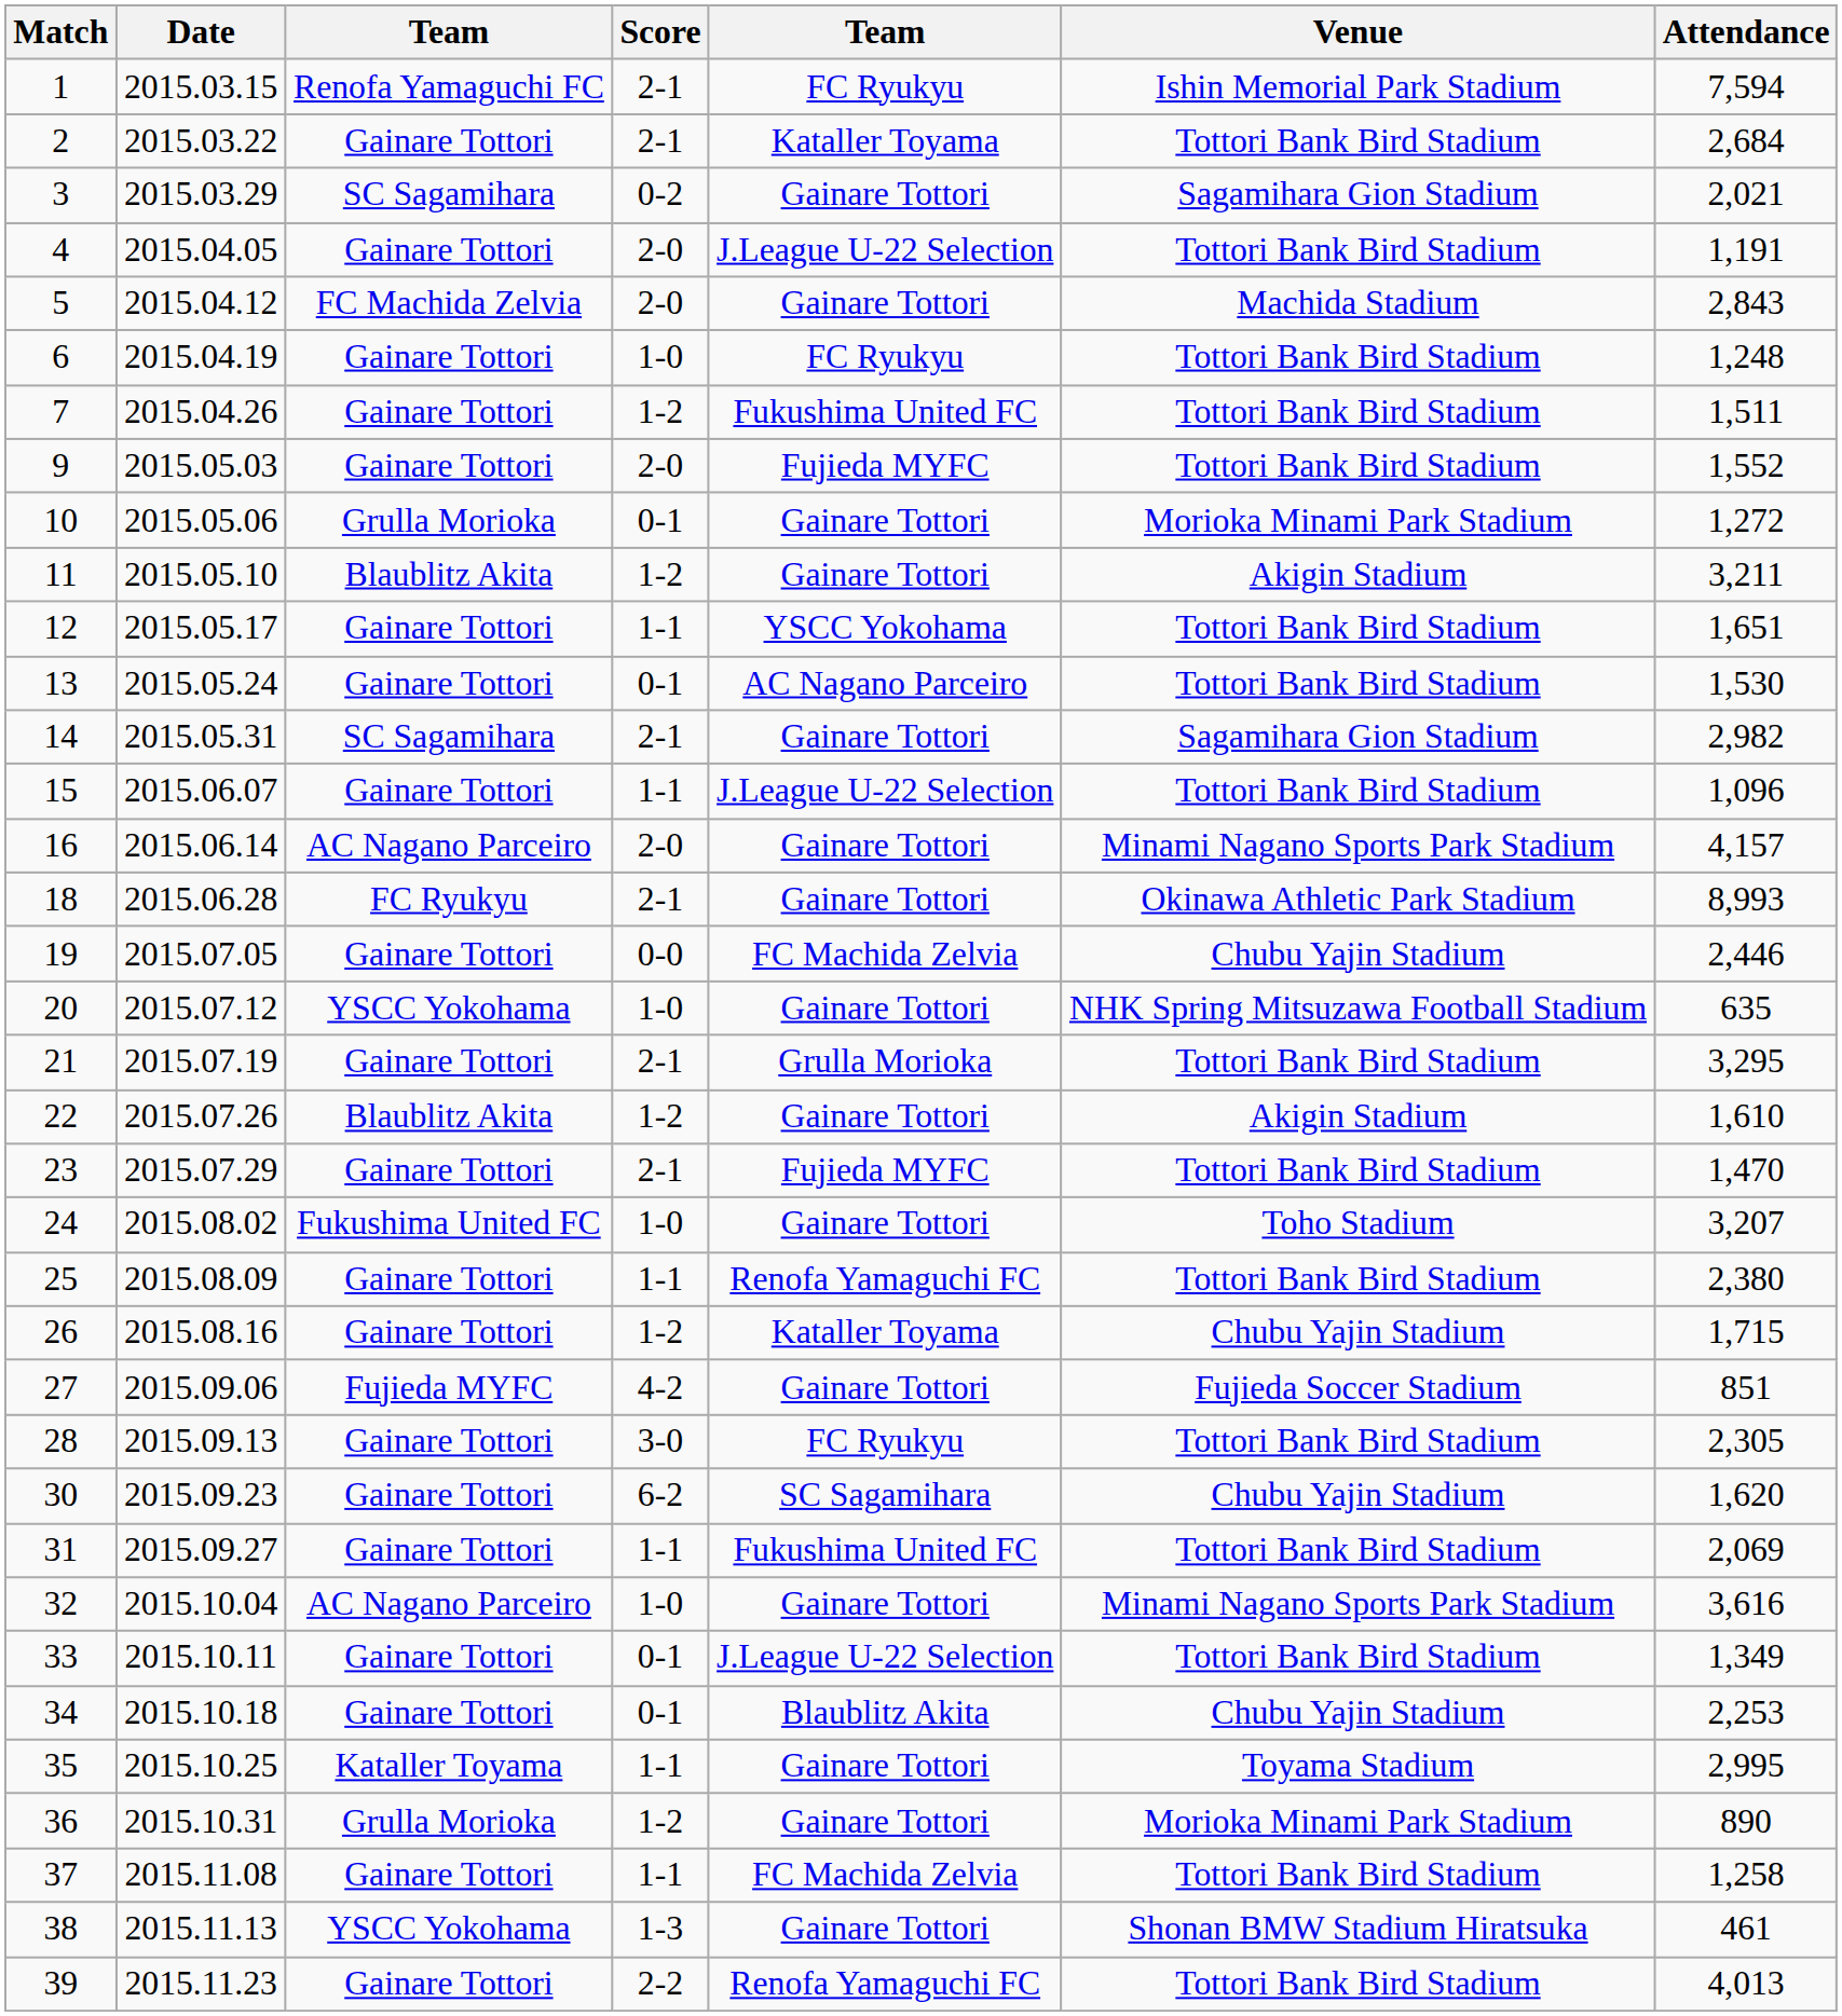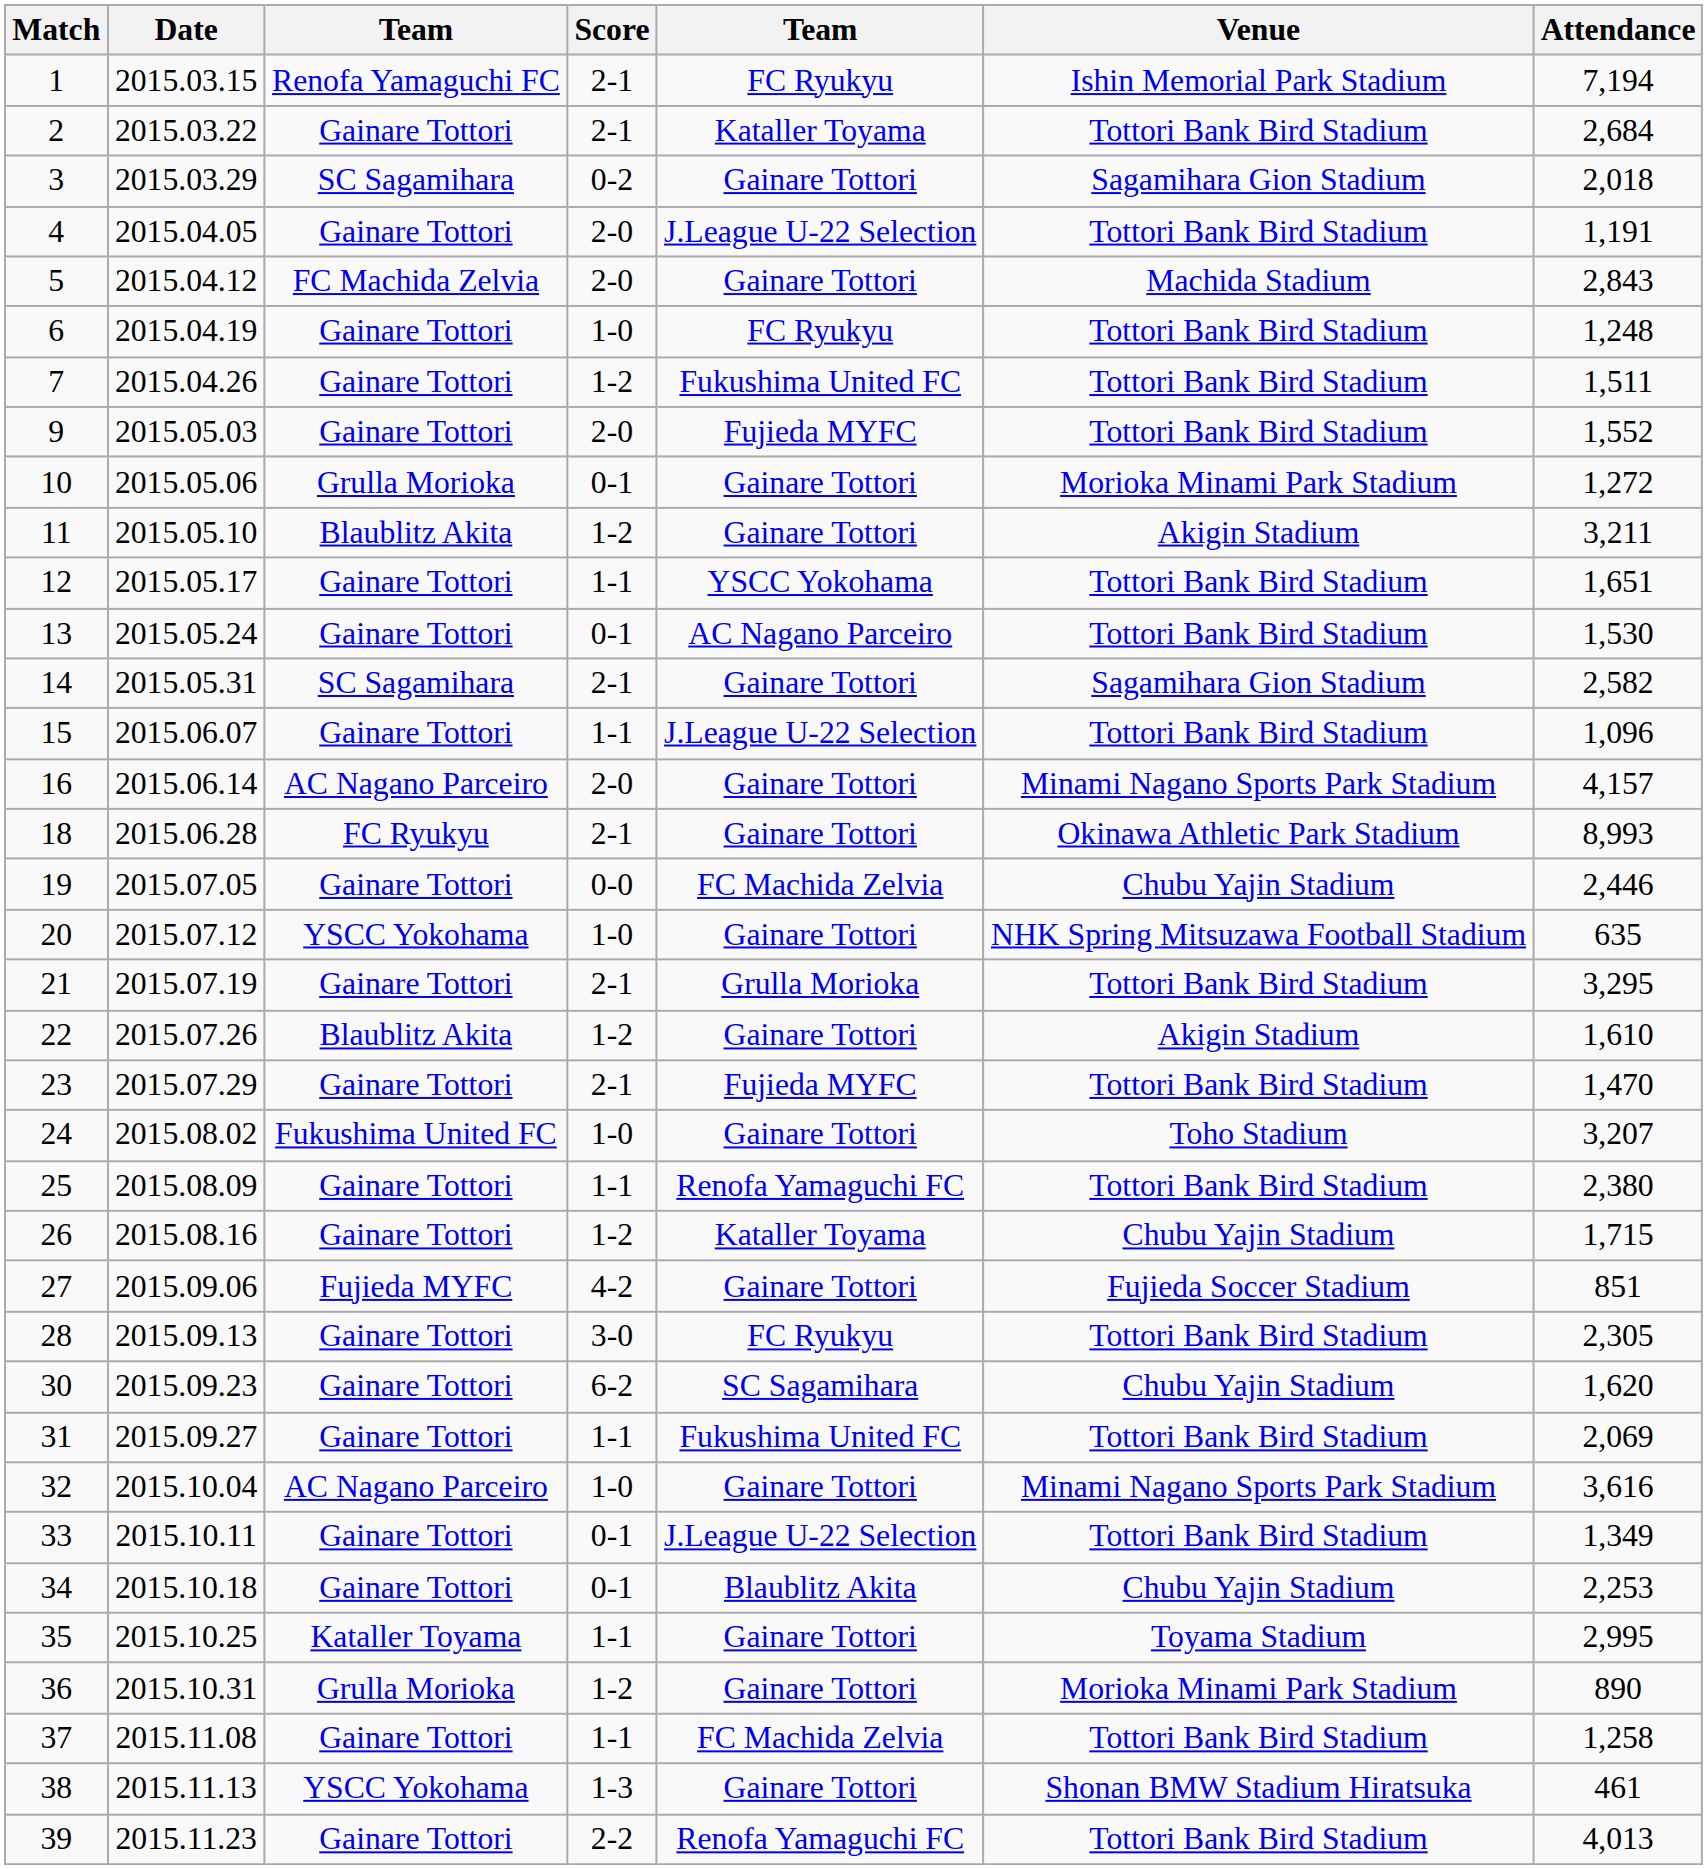 <table class="wikitable" style="text-align:center;">
 <tr>
 <th>Match</th>
 <th>Date</th>
 <th>Team</th>
 <th>Score</th>
 <th>Team</th>
 <th>Venue</th>
 <th>Attendance</th>
 </tr>
 <tr>
 <td>1</td>
 <td>2015.03.15</td>
 <td><a href='#'>Renofa Yamaguchi FC</a></td>
 <td>2-1</td>
 <td><a href='#'>FC Ryukyu</a></td>
 <td><a href='#'>Ishin Memorial Park Stadium</a></td>
-<td>7,594</td>
+<td>7,194</td>
 </tr>
 <tr>
 <td>2</td>
 <td>2015.03.22</td>
 <td><a href='#'>Gainare Tottori</a></td>
 <td>2-1</td>
 <td><a href='#'>Kataller Toyama</a></td>
 <td><a href='#'>Tottori Bank Bird Stadium</a></td>
 <td>2,684</td>
 </tr>
 <tr>
 <td>3</td>
 <td>2015.03.29</td>
 <td><a href='#'>SC Sagamihara</a></td>
 <td>0-2</td>
 <td><a href='#'>Gainare Tottori</a></td>
 <td><a href='#'>Sagamihara Gion Stadium</a></td>
-<td>2,021</td>
+<td>2,018</td>
 </tr>
 <tr>
 <td>4</td>
 <td>2015.04.05</td>
 <td><a href='#'>Gainare Tottori</a></td>
 <td>2-0</td>
 <td><a href='#'>J.League U-22 Selection</a></td>
 <td><a href='#'>Tottori Bank Bird Stadium</a></td>
 <td>1,191</td>
 </tr>
 <tr>
 <td>5</td>
 <td>2015.04.12</td>
 <td><a href='#'>FC Machida Zelvia</a></td>
 <td>2-0</td>
 <td><a href='#'>Gainare Tottori</a></td>
 <td><a href='#'>Machida Stadium</a></td>
 <td>2,843</td>
 </tr>
 <tr>
 <td>6</td>
 <td>2015.04.19</td>
 <td><a href='#'>Gainare Tottori</a></td>
 <td>1-0</td>
 <td><a href='#'>FC Ryukyu</a></td>
 <td><a href='#'>Tottori Bank Bird Stadium</a></td>
 <td>1,248</td>
 </tr>
 <tr>
 <td>7</td>
 <td>2015.04.26</td>
 <td><a href='#'>Gainare Tottori</a></td>
 <td>1-2</td>
 <td><a href='#'>Fukushima United FC</a></td>
 <td><a href='#'>Tottori Bank Bird Stadium</a></td>
 <td>1,511</td>
 </tr>
 <tr>
 <td>9</td>
 <td>2015.05.03</td>
 <td><a href='#'>Gainare Tottori</a></td>
 <td>2-0</td>
 <td><a href='#'>Fujieda MYFC</a></td>
 <td><a href='#'>Tottori Bank Bird Stadium</a></td>
 <td>1,552</td>
 </tr>
 <tr>
 <td>10</td>
 <td>2015.05.06</td>
 <td><a href='#'>Grulla Morioka</a></td>
 <td>0-1</td>
 <td><a href='#'>Gainare Tottori</a></td>
 <td><a href='#'>Morioka Minami Park Stadium</a></td>
 <td>1,272</td>
 </tr>
 <tr>
 <td>11</td>
 <td>2015.05.10</td>
 <td><a href='#'>Blaublitz Akita</a></td>
 <td>1-2</td>
 <td><a href='#'>Gainare Tottori</a></td>
 <td><a href='#'>Akigin Stadium</a></td>
 <td>3,211</td>
 </tr>
 <tr>
 <td>12</td>
 <td>2015.05.17</td>
 <td><a href='#'>Gainare Tottori</a></td>
 <td>1-1</td>
 <td><a href='#'>YSCC Yokohama</a></td>
 <td><a href='#'>Tottori Bank Bird Stadium</a></td>
 <td>1,651</td>
 </tr>
 <tr>
 <td>13</td>
 <td>2015.05.24</td>
 <td><a href='#'>Gainare Tottori</a></td>
 <td>0-1</td>
 <td><a href='#'>AC Nagano Parceiro</a></td>
 <td><a href='#'>Tottori Bank Bird Stadium</a></td>
 <td>1,530</td>
 </tr>
 <tr>
 <td>14</td>
 <td>2015.05.31</td>
 <td><a href='#'>SC Sagamihara</a></td>
 <td>2-1</td>
 <td><a href='#'>Gainare Tottori</a></td>
 <td><a href='#'>Sagamihara Gion Stadium</a></td>
-<td>2,982</td>
+<td>2,582</td>
 </tr>
 <tr>
 <td>15</td>
 <td>2015.06.07</td>
 <td><a href='#'>Gainare Tottori</a></td>
 <td>1-1</td>
 <td><a href='#'>J.League U-22 Selection</a></td>
 <td><a href='#'>Tottori Bank Bird Stadium</a></td>
 <td>1,096</td>
 </tr>
 <tr>
 <td>16</td>
 <td>2015.06.14</td>
 <td><a href='#'>AC Nagano Parceiro</a></td>
 <td>2-0</td>
 <td><a href='#'>Gainare Tottori</a></td>
 <td><a href='#'>Minami Nagano Sports Park Stadium</a></td>
 <td>4,157</td>
 </tr>
 <tr>
 <td>18</td>
 <td>2015.06.28</td>
 <td><a href='#'>FC Ryukyu</a></td>
 <td>2-1</td>
 <td><a href='#'>Gainare Tottori</a></td>
 <td><a href='#'>Okinawa Athletic Park Stadium</a></td>
 <td>8,993</td>
 </tr>
 <tr>
 <td>19</td>
 <td>2015.07.05</td>
 <td><a href='#'>Gainare Tottori</a></td>
 <td>0-0</td>
 <td><a href='#'>FC Machida Zelvia</a></td>
 <td><a href='#'>Chubu Yajin Stadium</a></td>
 <td>2,446</td>
 </tr>
 <tr>
 <td>20</td>
 <td>2015.07.12</td>
 <td><a href='#'>YSCC Yokohama</a></td>
 <td>1-0</td>
 <td><a href='#'>Gainare Tottori</a></td>
 <td><a href='#'>NHK Spring Mitsuzawa Football Stadium</a></td>
 <td>635</td>
 </tr>
 <tr>
 <td>21</td>
 <td>2015.07.19</td>
 <td><a href='#'>Gainare Tottori</a></td>
 <td>2-1</td>
 <td><a href='#'>Grulla Morioka</a></td>
 <td><a href='#'>Tottori Bank Bird Stadium</a></td>
 <td>3,295</td>
 </tr>
 <tr>
 <td>22</td>
 <td>2015.07.26</td>
 <td><a href='#'>Blaublitz Akita</a></td>
 <td>1-2</td>
 <td><a href='#'>Gainare Tottori</a></td>
 <td><a href='#'>Akigin Stadium</a></td>
 <td>1,610</td>
 </tr>
 <tr>
 <td>23</td>
 <td>2015.07.29</td>
 <td><a href='#'>Gainare Tottori</a></td>
 <td>2-1</td>
 <td><a href='#'>Fujieda MYFC</a></td>
 <td><a href='#'>Tottori Bank Bird Stadium</a></td>
 <td>1,470</td>
 </tr>
 <tr>
 <td>24</td>
 <td>2015.08.02</td>
 <td><a href='#'>Fukushima United FC</a></td>
 <td>1-0</td>
 <td><a href='#'>Gainare Tottori</a></td>
 <td><a href='#'>Toho Stadium</a></td>
 <td>3,207</td>
 </tr>
 <tr>
 <td>25</td>
 <td>2015.08.09</td>
 <td><a href='#'>Gainare Tottori</a></td>
 <td>1-1</td>
 <td><a href='#'>Renofa Yamaguchi FC</a></td>
 <td><a href='#'>Tottori Bank Bird Stadium</a></td>
 <td>2,380</td>
 </tr>
 <tr>
 <td>26</td>
 <td>2015.08.16</td>
 <td><a href='#'>Gainare Tottori</a></td>
 <td>1-2</td>
 <td><a href='#'>Kataller Toyama</a></td>
 <td><a href='#'>Chubu Yajin Stadium</a></td>
 <td>1,715</td>
 </tr>
 <tr>
 <td>27</td>
 <td>2015.09.06</td>
 <td><a href='#'>Fujieda MYFC</a></td>
 <td>4-2</td>
 <td><a href='#'>Gainare Tottori</a></td>
 <td><a href='#'>Fujieda Soccer Stadium</a></td>
 <td>851</td>
 </tr>
 <tr>
 <td>28</td>
 <td>2015.09.13</td>
 <td><a href='#'>Gainare Tottori</a></td>
 <td>3-0</td>
 <td><a href='#'>FC Ryukyu</a></td>
 <td><a href='#'>Tottori Bank Bird Stadium</a></td>
 <td>2,305</td>
 </tr>
 <tr>
 <td>30</td>
 <td>2015.09.23</td>
 <td><a href='#'>Gainare Tottori</a></td>
 <td>6-2</td>
 <td><a href='#'>SC Sagamihara</a></td>
 <td><a href='#'>Chubu Yajin Stadium</a></td>
 <td>1,620</td>
 </tr>
 <tr>
 <td>31</td>
 <td>2015.09.27</td>
 <td><a href='#'>Gainare Tottori</a></td>
 <td>1-1</td>
 <td><a href='#'>Fukushima United FC</a></td>
 <td><a href='#'>Tottori Bank Bird Stadium</a></td>
 <td>2,069</td>
 </tr>
 <tr>
 <td>32</td>
 <td>2015.10.04</td>
 <td><a href='#'>AC Nagano Parceiro</a></td>
 <td>1-0</td>
 <td><a href='#'>Gainare Tottori</a></td>
 <td><a href='#'>Minami Nagano Sports Park Stadium</a></td>
 <td>3,616</td>
 </tr>
 <tr>
 <td>33</td>
 <td>2015.10.11</td>
 <td><a href='#'>Gainare Tottori</a></td>
 <td>0-1</td>
 <td><a href='#'>J.League U-22 Selection</a></td>
 <td><a href='#'>Tottori Bank Bird Stadium</a></td>
 <td>1,349</td>
 </tr>
 <tr>
 <td>34</td>
 <td>2015.10.18</td>
 <td><a href='#'>Gainare Tottori</a></td>
 <td>0-1</td>
 <td><a href='#'>Blaublitz Akita</a></td>
 <td><a href='#'>Chubu Yajin Stadium</a></td>
 <td>2,253</td>
 </tr>
 <tr>
 <td>35</td>
 <td>2015.10.25</td>
 <td><a href='#'>Kataller Toyama</a></td>
 <td>1-1</td>
 <td><a href='#'>Gainare Tottori</a></td>
 <td><a href='#'>Toyama Stadium</a></td>
 <td>2,995</td>
 </tr>
 <tr>
 <td>36</td>
 <td>2015.10.31</td>
 <td><a href='#'>Grulla Morioka</a></td>
 <td>1-2</td>
 <td><a href='#'>Gainare Tottori</a></td>
 <td><a href='#'>Morioka Minami Park Stadium</a></td>
 <td>890</td>
 </tr>
 <tr>
 <td>37</td>
 <td>2015.11.08</td>
 <td><a href='#'>Gainare Tottori</a></td>
 <td>1-1</td>
 <td><a href='#'>FC Machida Zelvia</a></td>
 <td><a href='#'>Tottori Bank Bird Stadium</a></td>
 <td>1,258</td>
 </tr>
 <tr>
 <td>38</td>
 <td>2015.11.13</td>
 <td><a href='#'>YSCC Yokohama</a></td>
 <td>1-3</td>
 <td><a href='#'>Gainare Tottori</a></td>
 <td><a href='#'>Shonan BMW Stadium Hiratsuka</a></td>
 <td>461</td>
 </tr>
 <tr>
 <td>39</td>
 <td>2015.11.23</td>
 <td><a href='#'>Gainare Tottori</a></td>
 <td>2-2</td>
 <td><a href='#'>Renofa Yamaguchi FC</a></td>
 <td><a href='#'>Tottori Bank Bird Stadium</a></td>
 <td>4,013</td>
 </tr>
 </table>
